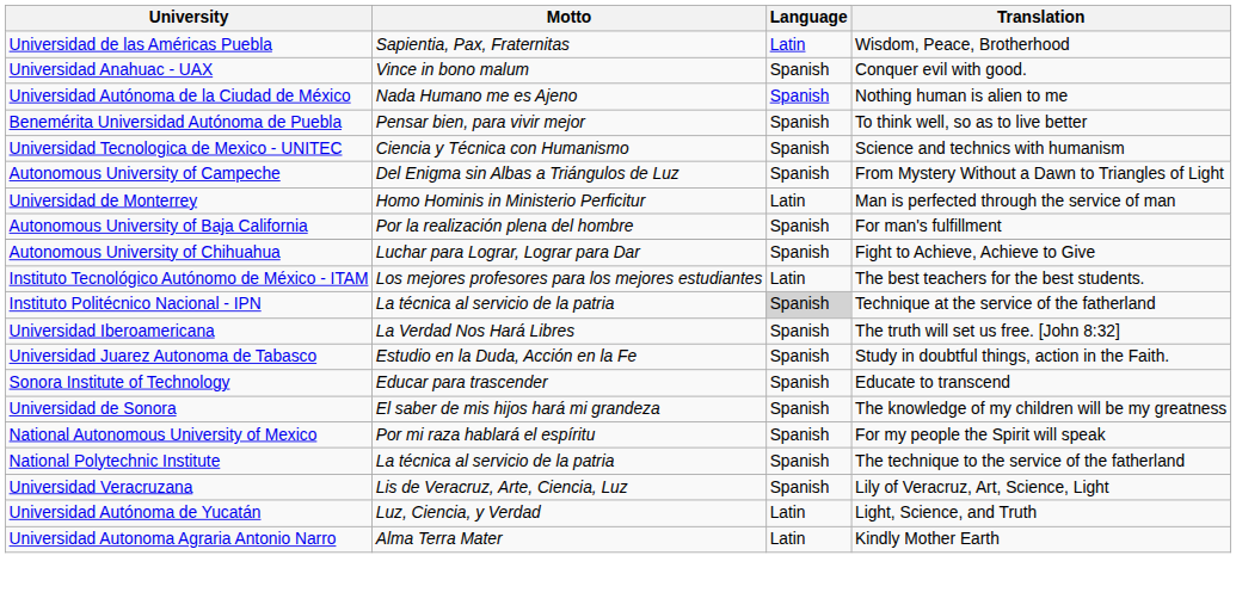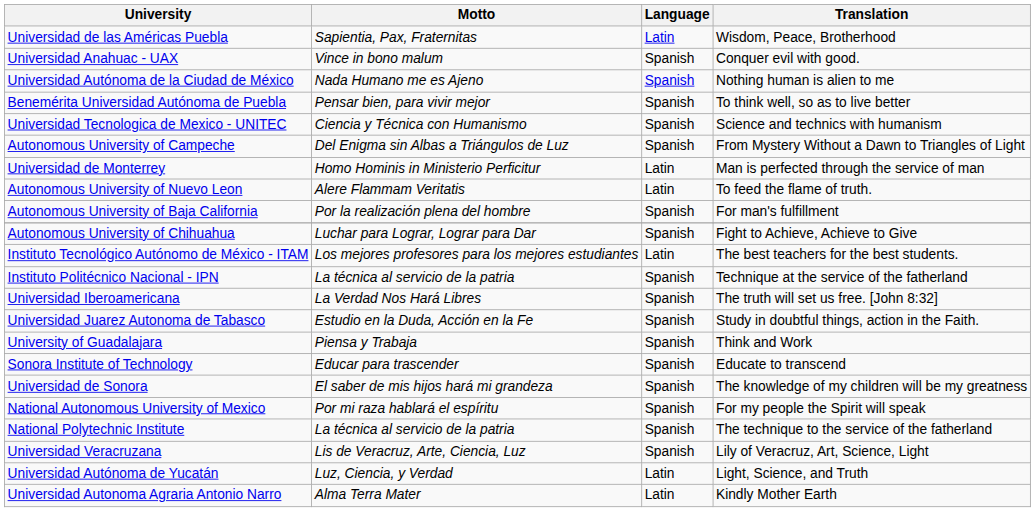 <table class="wikitable sortable plainrowheaders">
 <tr>
 <th>University</th>
 <th>Motto</th>
 <th>Language</th>
 <th>Translation</th>
 </tr>
 <tr>
 <td><a href='#'>Universidad de las Américas Puebla</a></td>
 <td><em>Sapientia, Pax, Fraternitas</em></td>
 <td><a href='#'>Latin</a></td>
 <td>Wisdom, Peace, Brotherhood</td>
 </tr>
 <tr>
 <td><a href='#'>Universidad Anahuac - UAX</a></td>
 <td><em>Vince in bono malum</em></td>
 <td>Spanish</td>
 <td>Conquer evil with good.</td>
 </tr>
 <tr>
 <td><a href='#'>Universidad Autónoma de la Ciudad de México</a></td>
 <td><em>Nada Humano me es Ajeno</em></td>
 <td><a href='#'>Spanish</a></td>
 <td>Nothing human is alien to me</td>
 </tr>
 <tr>
 <td><a href='#'>Benemérita Universidad Autónoma de Puebla</a></td>
 <td><em>Pensar bien, para vivir mejor</em></td>
 <td>Spanish</td>
 <td>To think well, so as to live better</td>
 </tr>
 <tr>
 <td><a href='#'>Universidad Tecnologica de Mexico - UNITEC</a></td>
 <td><em>Ciencia y Técnica con Humanismo</em></td>
 <td>Spanish</td>
 <td>Science and technics with humanism</td>
 </tr>
 <tr>
 <td><a href='#'>Autonomous University of Campeche</a></td>
 <td><em>Del Enigma sin Albas a Triángulos de Luz</em></td>
 <td>Spanish</td>
 <td>From Mystery Without a Dawn to Triangles of Light</td>
 </tr>
 <tr>
 <td><a href='#'>Universidad de Monterrey</a></td>
 <td><em>Homo Hominis in Ministerio Perficitur</em></td>
 <td>Latin</td>
 <td>Man is perfected through the service of man</td>
 </tr>
 <tr>
+<td><a href='#'>Autonomous University of Nuevo Leon</a></td>
+<td><em>Alere Flammam Veritatis</em></td>
+<td>Latin</td>
+<td>To feed the flame of truth.</td>
+</tr>
+<tr>
 <td><a href='#'>Autonomous University of Baja California</a></td>
 <td><em>Por la realización plena del hombre</em></td>
 <td>Spanish</td>
 <td>For man's fulfillment</td>
 </tr>
 <tr>
 </tr>
 <tr>
 <td><a href='#'>Autonomous University of Chihuahua</a></td>
 <td><em>Luchar para Lograr, Lograr para Dar</em></td>
 <td>Spanish</td>
 <td>Fight to Achieve, Achieve to Give</td>
 </tr>
 <tr>
 <td><a href='#'>Instituto Tecnológico Autónomo de México - ITAM</a></td>
 <td><em>Los mejores profesores para los mejores estudiantes</em></td>
 <td>Latin</td>
 <td>The best teachers for the best students.</td>
 </tr>
 <tr>
 <td><a href='#'>Instituto Politécnico Nacional - IPN</a></td>
 <td><em>La técnica al servicio de la patria</em></td>
-<td style="background: lightgrey;">Spanish</td>
+<td>Spanish</td>
 <td>Technique at the service of the fatherland</td>
 </tr>
 <tr>
 <td><a href='#'>Universidad Iberoamericana</a></td>
 <td><em>La Verdad Nos Hará Libres</em></td>
 <td>Spanish</td>
 <td>The truth will set us free. [John 8:32]</td>
 </tr>
 <tr>
 <td><a href='#'>Universidad Juarez Autonoma de Tabasco</a></td>
 <td><em>Estudio en la Duda, Acción en la Fe</em></td>
 <td>Spanish</td>
 <td>Study in doubtful things, action in the Faith.</td>
+</tr>
+<tr>
+<td><a href='#'>University of Guadalajara</a></td>
+<td><em>Piensa y Trabaja</em></td>
+<td>Spanish</td>
+<td>Think and Work</td>
 </tr>
 <tr>
 <td><a href='#'>Sonora Institute of Technology</a></td>
 <td><em>Educar para trascender</em></td>
 <td>Spanish</td>
 <td>Educate to transcend</td>
 </tr>
 <tr>
 <td><a href='#'>Universidad de Sonora</a></td>
 <td><em>El saber de mis hijos hará mi grandeza</em></td>
 <td>Spanish</td>
 <td>The knowledge of my children will be my greatness</td>
 </tr>
 <tr>
 <td><a href='#'>National Autonomous University of Mexico</a></td>
 <td><em>Por mi raza hablará el espíritu</em></td>
 <td>Spanish</td>
 <td>For my people the Spirit will speak</td>
 </tr>
 <tr>
 <td><a href='#'>National Polytechnic Institute</a></td>
 <td><em>La técnica al servicio de la patria</em></td>
 <td>Spanish</td>
 <td>The technique to the service of the fatherland</td>
 </tr>
 <tr>
 <td><a href='#'>Universidad Veracruzana</a></td>
 <td><em>Lis de Veracruz, Arte, Ciencia, Luz</em></td>
 <td>Spanish</td>
 <td>Lily of Veracruz, Art, Science, Light</td>
 </tr>
 <tr>
 <td><a href='#'>Universidad Autónoma de Yucatán</a></td>
 <td><em>Luz, Ciencia, y Verdad</em></td>
 <td>Latin</td>
 <td>Light, Science, and Truth</td>
 </tr>
 <tr>
 <td><a href='#'>Universidad Autonoma Agraria Antonio Narro</a></td>
 <td><em>Alma Terra Mater</em></td>
 <td>Latin</td>
 <td>Kindly Mother Earth</td>
 </tr>
 </table>
